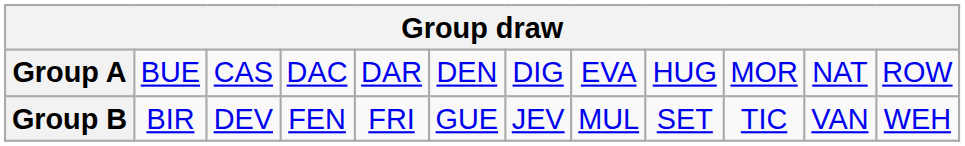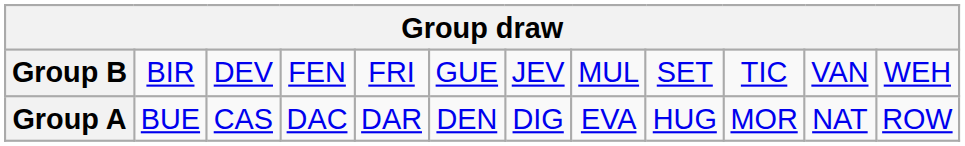 <table class="wikitable" style="text-align:center; font-size:85%">
 <tr>
 <th colspan="12">Group draw</th>
+</tr>
+<tr>
+<th>Group B</th>
+<td> <a href='#'>BIR</a></td>
+<td> <a href='#'>DEV</a></td>
+<td> <a href='#'>FEN</a></td>
+<td> <a href='#'>FRI</a></td>
+<td> <a href='#'>GUE</a></td>
+<td> <a href='#'>JEV</a></td>
+<td> <a href='#'>MUL</a></td>
+<td> <a href='#'>SET</a></td>
+<td> <a href='#'>TIC</a></td>
+<td> <a href='#'>VAN</a></td>
+<td> <a href='#'>WEH</a></td>
 </tr>
 <tr>
 <th>Group A</th>
 <td> <a href='#'>BUE</a></td>
 <td> <a href='#'>CAS</a></td>
 <td> <a href='#'>DAC</a></td>
 <td> <a href='#'>DAR</a></td>
 <td> <a href='#'>DEN</a></td>
 <td> <a href='#'>DIG</a></td>
 <td> <a href='#'>EVA</a></td>
 <td> <a href='#'>HUG</a></td>
 <td> <a href='#'>MOR</a></td>
 <td> <a href='#'>NAT</a></td>
 <td> <a href='#'>ROW</a></td>
 </tr>
-<tr>
-<th>Group B</th>
-<td> <a href='#'>BIR</a></td>
-<td> <a href='#'>DEV</a></td>
-<td> <a href='#'>FEN</a></td>
-<td> <a href='#'>FRI</a></td>
-<td> <a href='#'>GUE</a></td>
-<td> <a href='#'>JEV</a></td>
-<td> <a href='#'>MUL</a></td>
-<td> <a href='#'>SET</a></td>
-<td> <a href='#'>TIC</a></td>
-<td> <a href='#'>VAN</a></td>
-<td> <a href='#'>WEH</a></td>
-</tr>
 </table>
